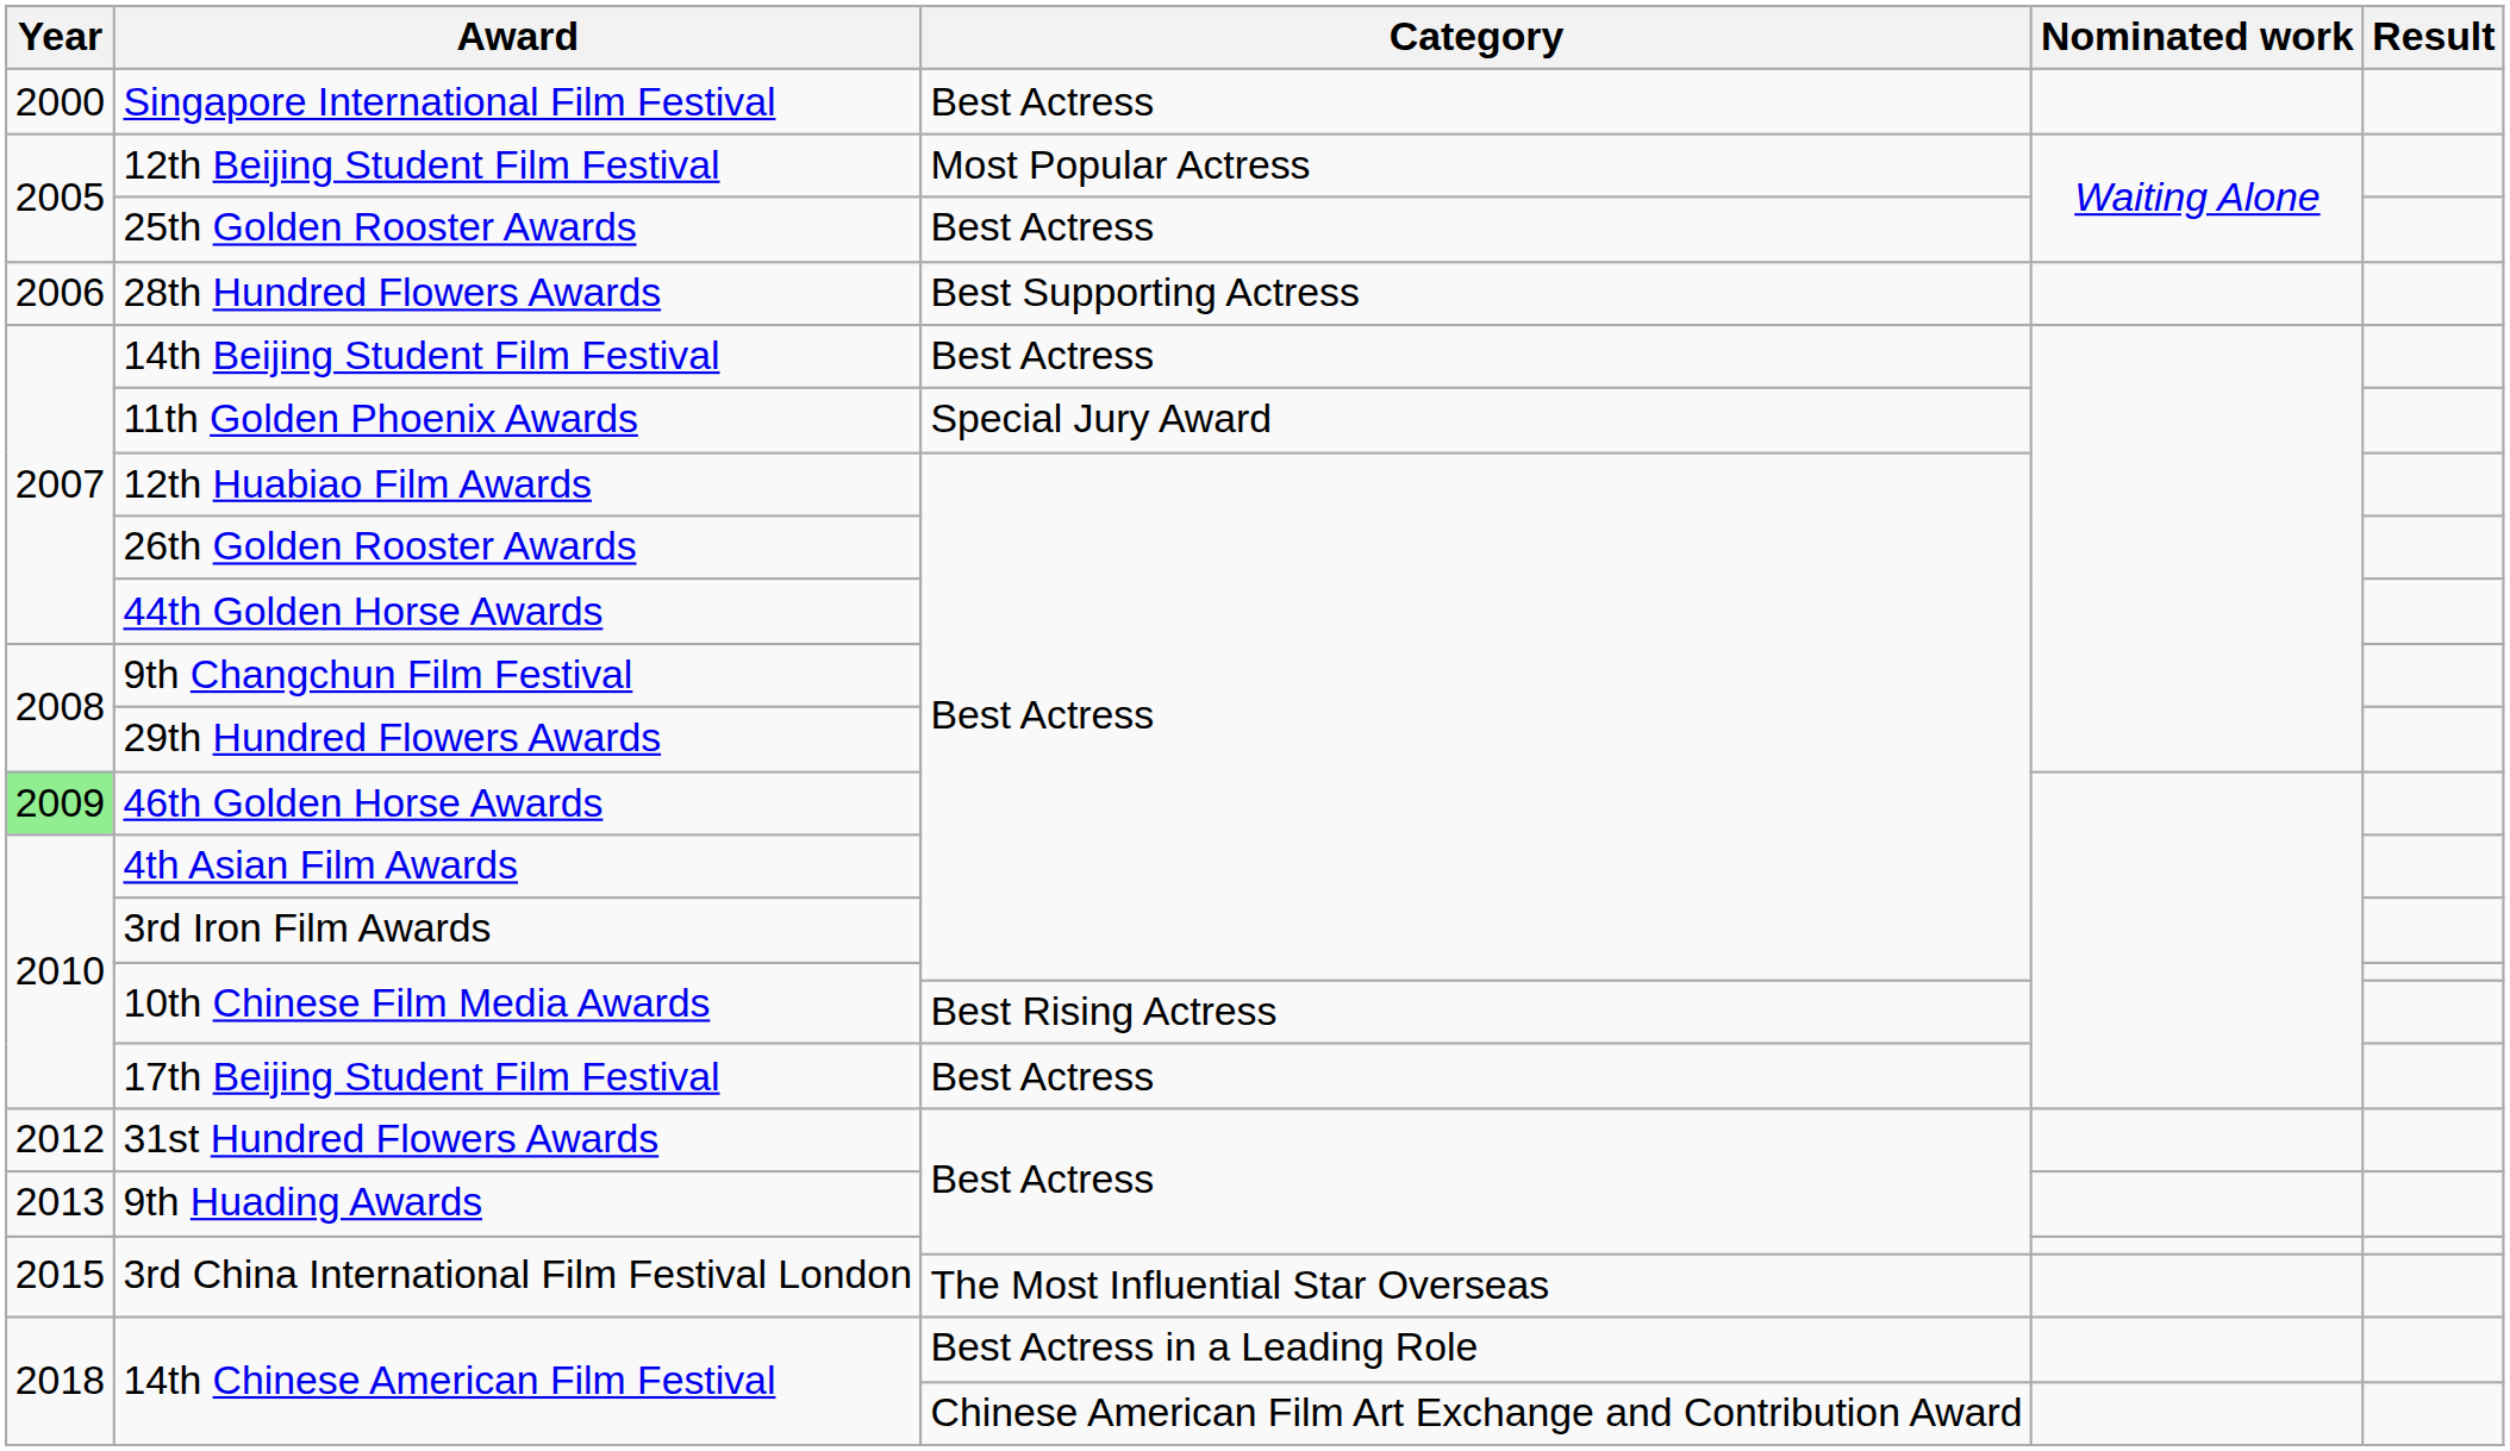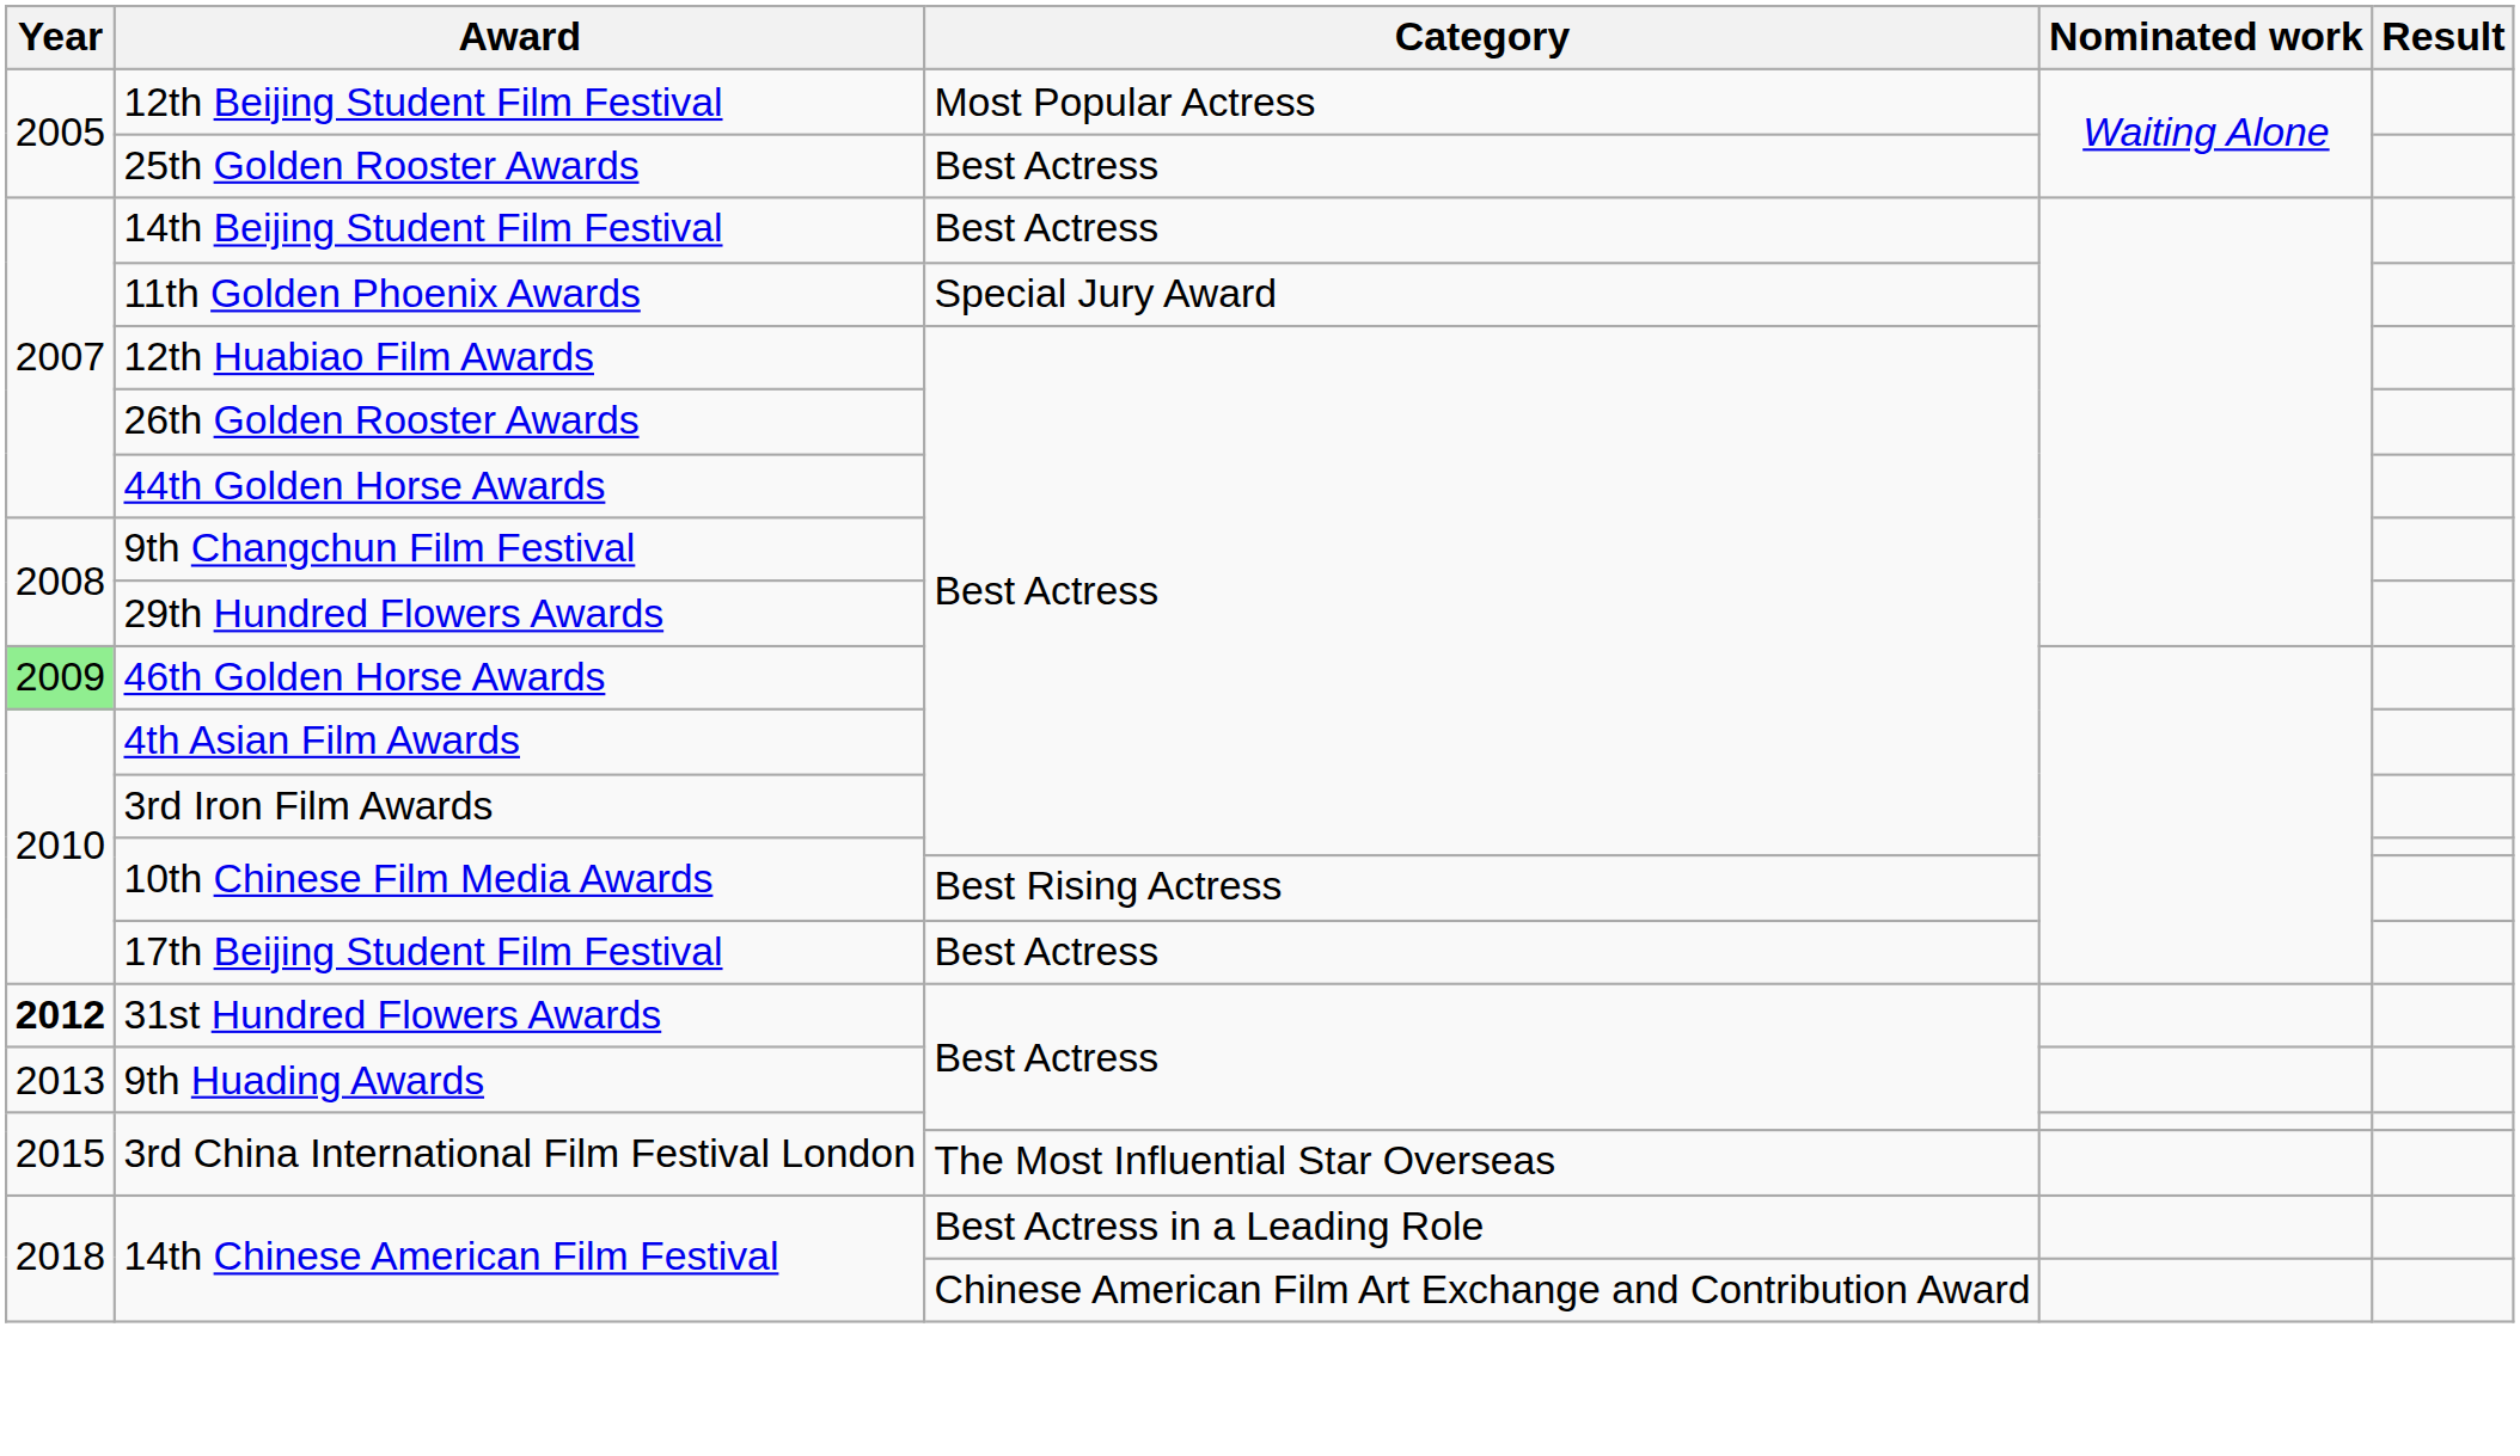 <table class="wikitable sortable">
 <tr>
 <th>Year</th>
 <th>Award</th>
 <th>Category</th>
 <th>Nominated work</th>
 <th>Result</th>
-</tr>
-<tr>
-<td>2000</td>
-<td><a href='#'>Singapore International Film Festival</a></td>
-<td>Best Actress</td>
-<td></td>
-<td></td>
 </tr>
 <tr>
 <td rowspan=2>2005</td>
 <td>12th <a href='#'>Beijing Student Film Festival</a></td>
 <td>Most Popular Actress</td>
 <td rowspan=2 style="text-align:center;"><em><a href='#'>Waiting Alone</a></em></td>
 <td></td>
 </tr>
 <tr>
 <td>25th <a href='#'>Golden Rooster Awards</a></td>
 <td>Best Actress</td>
-<td></td>
-</tr>
-<tr>
-<td>2006</td>
-<td>28th <a href='#'>Hundred Flowers Awards</a></td>
-<td>Best Supporting Actress</td>
-<td></td>
 <td></td>
 </tr>
 <tr>
 <td rowspan=5>2007</td>
 <td>14th <a href='#'>Beijing Student Film Festival</a></td>
 <td>Best Actress</td>
 <td rowspan=7></td>
 <td></td>
 </tr>
 <tr>
 <td>11th <a href='#'>Golden Phoenix Awards</a></td>
 <td>Special Jury Award</td>
 <td></td>
 </tr>
 <tr>
 <td>12th <a href='#'>Huabiao Film Awards</a></td>
 <td rowspan=9>Best Actress</td>
 <td></td>
 </tr>
 <tr>
 <td>26th <a href='#'>Golden Rooster Awards</a></td>
 <td></td>
 </tr>
 <tr>
 <td><a href='#'>44th Golden Horse Awards</a></td>
 <td></td>
 </tr>
 <tr>
 <td rowspan=2>2008</td>
 <td>9th <a href='#'>Changchun Film Festival</a></td>
 <td></td>
 </tr>
 <tr>
 <td>29th <a href='#'>Hundred Flowers Awards</a></td>
 <td></td>
 </tr>
 <tr>
 <td style="background: lightgreen;">2009</td>
 <td><a href='#'>46th Golden Horse Awards</a></td>
 <td rowspan=6></td>
 <td></td>
 </tr>
 <tr>
 <td rowspan=5>2010</td>
 <td><a href='#'>4th Asian Film Awards</a></td>
 <td></td>
 </tr>
 <tr>
 <td>3rd Iron Film Awards</td>
 <td></td>
 </tr>
 <tr>
 <td rowspan=2>10th <a href='#'>Chinese Film Media Awards</a></td>
 <td></td>
 </tr>
 <tr>
 <td>Best Rising Actress</td>
 <td></td>
 </tr>
 <tr>
 <td>17th <a href='#'>Beijing Student Film Festival</a></td>
 <td>Best Actress</td>
 <td></td>
 </tr>
 <tr>
-<td>2012</td>
+<td><strong>2012</strong></td>
 <td>31st <a href='#'>Hundred Flowers Awards</a></td>
 <td rowspan=3>Best Actress</td>
 <td></td>
 <td></td>
 </tr>
 <tr>
 <td>2013</td>
 <td>9th <a href='#'>Huading Awards</a></td>
 <td></td>
 <td></td>
 </tr>
 <tr>
 <td rowspan=2>2015</td>
 <td rowspan=2>3rd China International Film Festival London</td>
 <td></td>
 <td></td>
 </tr>
 <tr>
 <td>The Most Influential Star Overseas</td>
 <td></td>
 <td></td>
 </tr>
 <tr>
 <td rowspan=2>2018</td>
 <td rowspan=2>14th <a href='#'>Chinese American Film Festival</a></td>
 <td>Best Actress in a Leading Role</td>
 <td></td>
 <td></td>
 </tr>
 <tr>
 <td>Chinese American Film Art Exchange and Contribution Award</td>
 <td></td>
 <td></td>
 </tr>
 </table>
